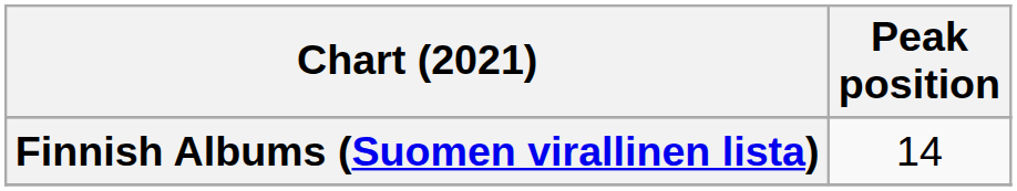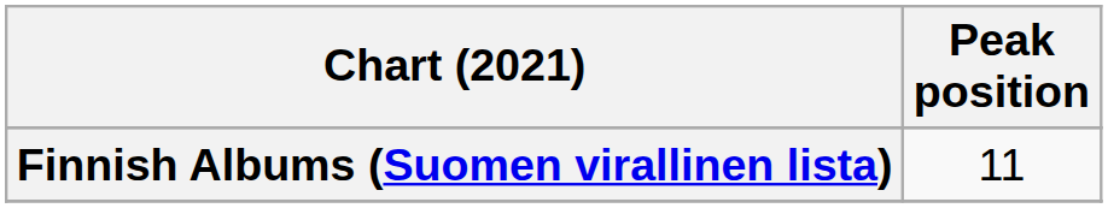 <table class="wikitable sortable plainrowheaders" style="text-align:center">
 <tr>
 <th scope="col">Chart (2021)</th>
 <th scope="col">Peak<br>position</th>
 </tr>
 <tr>
 </tr>
 <tr>
 </tr>
 <tr>
 </tr>
 <tr>
 </tr>
 <tr>
 </tr>
 <tr>
 </tr>
 <tr>
 </tr>
 <tr>
 <th scope="row">Finnish Albums (<a href='#'>Suomen virallinen lista</a>)</th>
-<td>14</td>
+<td>11</td>
 </tr>
 <tr>
 </tr>
 <tr>
 </tr>
 <tr>
 </tr>
 <tr>
 </tr>
 <tr>
 </tr>
 <tr>
 </tr>
 <tr>
 </tr>
 <tr>
 </tr>
 <tr>
 </tr>
 <tr>
 </tr>
 <tr>
 </tr>
 <tr>
 </tr>
 <tr>
 </tr>
 <tr>
 </tr>
 <tr>
 </tr>
 <tr>
 </tr>
 <tr>
 </tr>
 </table>
